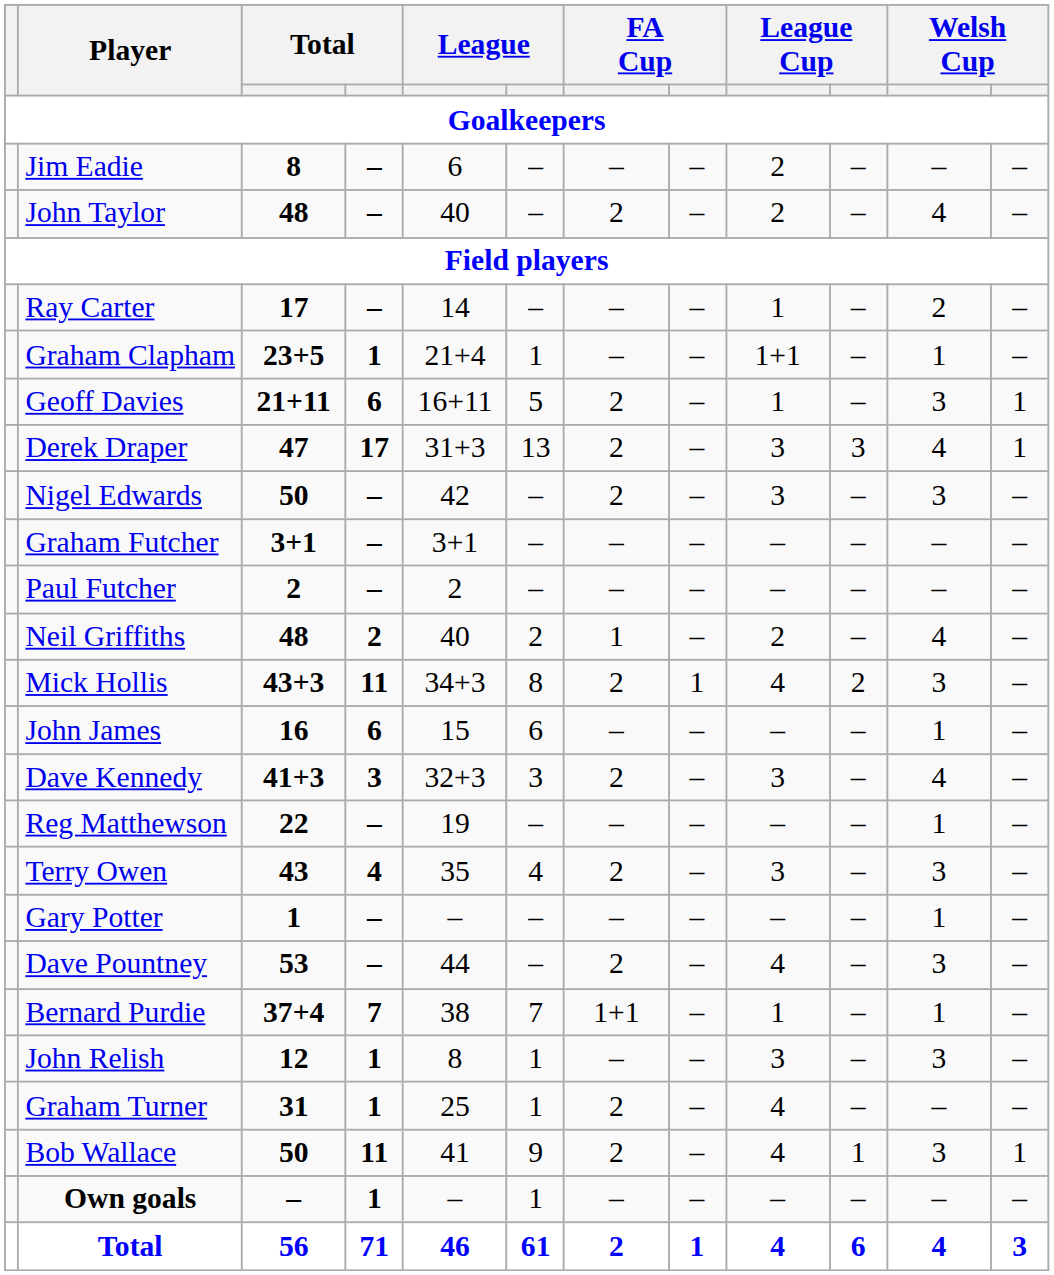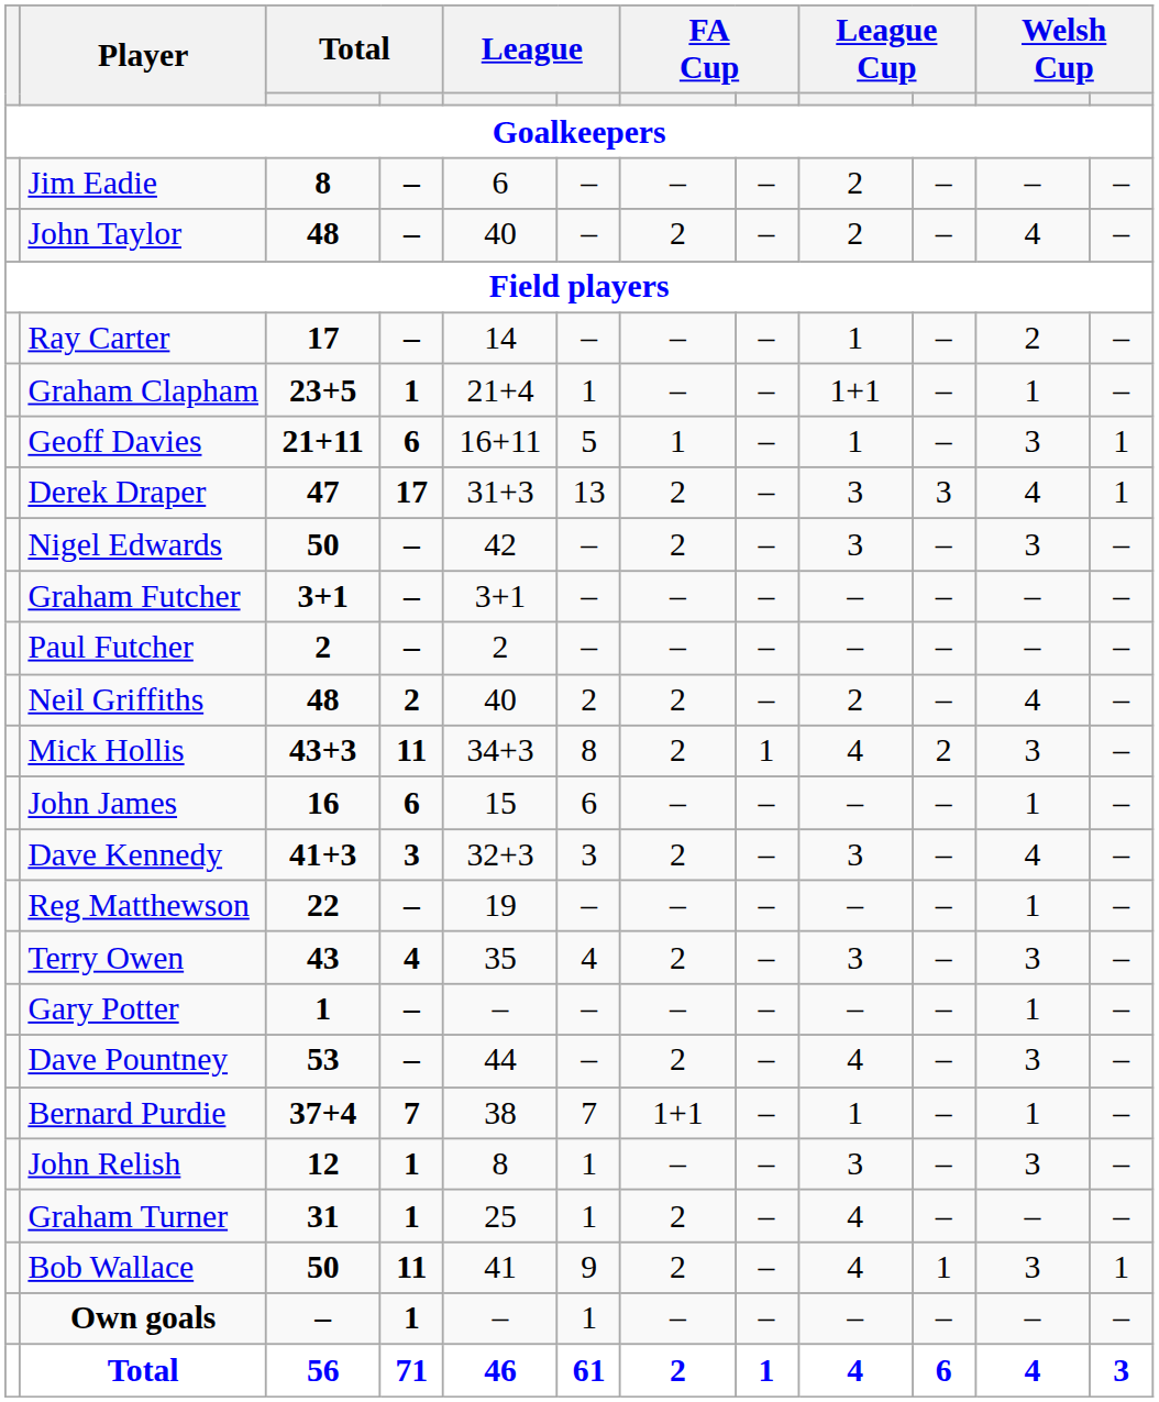 <table class="wikitable"  style="text-align:center;">
 <tr>
 <th rowspan="2" style="font-size:80%;"></th>
 <th rowspan="2">Player</th>
 <th colspan="2">Total</th>
 <th colspan="2"><a href='#'>League</a></th>
 <th colspan="2"><a href='#'>FA<br>Cup</a></th>
 <th colspan="2"><a href='#'>League<br>Cup</a></th>
 <th colspan="2"><a href='#'>Welsh<br>Cup</a></th>
 </tr>
 <tr>
 <th style="width: 50px; font-size:80%;"></th>
 <th style="width: 25px; font-size:80%;"></th>
 <th style="width: 50px; font-size:80%;"></th>
 <th style="width: 25px; font-size:80%;"></th>
 <th style="width: 50px; font-size:80%;"></th>
 <th style="width: 25px; font-size:80%;"></th>
 <th style="width: 50px; font-size:80%;"></th>
 <th style="width: 25px; font-size:80%;"></th>
 <th style="width: 50px; font-size:80%;"></th>
 <th style="width: 25px; font-size:80%;"></th>
 </tr>
 <tr>
 <td colspan="12" style="background:white; color:blue; text-align:center;"><strong>Goalkeepers</strong></td>
 </tr>
 <tr>
 <td></td>
 <td style="text-align:left;"><a href='#'>Jim Eadie</a></td>
 <td><strong>8</strong></td>
 <td><strong>–</strong></td>
 <td>6</td>
 <td>–</td>
 <td>–</td>
 <td>–</td>
 <td>2</td>
 <td>–</td>
 <td>–</td>
 <td>–</td>
 </tr>
 <tr>
 <td></td>
 <td style="text-align:left;"><a href='#'>John Taylor</a></td>
 <td><strong>48</strong></td>
 <td><strong>–</strong></td>
 <td>40</td>
 <td>–</td>
 <td>2</td>
 <td>–</td>
 <td>2</td>
 <td>–</td>
 <td>4</td>
 <td>–</td>
 </tr>
 <tr>
 <td colspan="12" style="background:white; color:blue; text-align:center;"><strong>Field players</strong></td>
 </tr>
 <tr>
 <td></td>
 <td style="text-align:left;"><a href='#'>Ray Carter</a></td>
 <td><strong>17</strong></td>
 <td><strong>–</strong></td>
 <td>14</td>
 <td>–</td>
 <td>–</td>
 <td>–</td>
 <td>1</td>
 <td>–</td>
 <td>2</td>
 <td>–</td>
 </tr>
 <tr>
 <td></td>
 <td style="text-align:left;"><a href='#'>Graham Clapham</a></td>
 <td><strong>23+5</strong></td>
 <td><strong>1</strong></td>
 <td>21+4</td>
 <td>1</td>
 <td>–</td>
 <td>–</td>
 <td>1+1</td>
 <td>–</td>
 <td>1</td>
 <td>–</td>
 </tr>
 <tr>
 <td></td>
 <td style="text-align:left;"><a href='#'>Geoff Davies</a></td>
 <td><strong>21+11</strong></td>
 <td><strong>6</strong></td>
 <td>16+11</td>
 <td>5</td>
-<td>2</td>
+<td>1</td>
 <td>–</td>
 <td>1</td>
 <td>–</td>
 <td>3</td>
 <td>1</td>
 </tr>
 <tr>
 <td></td>
 <td style="text-align:left;"><a href='#'>Derek Draper</a></td>
 <td><strong>47</strong></td>
 <td><strong>17</strong></td>
 <td>31+3</td>
 <td>13</td>
 <td>2</td>
 <td>–</td>
 <td>3</td>
 <td>3</td>
 <td>4</td>
 <td>1</td>
 </tr>
 <tr>
 <td></td>
 <td style="text-align:left;"><a href='#'>Nigel Edwards</a></td>
 <td><strong>50</strong></td>
 <td><strong>–</strong></td>
 <td>42</td>
 <td>–</td>
 <td>2</td>
 <td>–</td>
 <td>3</td>
 <td>–</td>
 <td>3</td>
 <td>–</td>
 </tr>
 <tr>
 <td></td>
 <td style="text-align:left;"><a href='#'>Graham Futcher</a></td>
 <td><strong>3+1</strong></td>
 <td><strong>–</strong></td>
 <td>3+1</td>
 <td>–</td>
 <td>–</td>
 <td>–</td>
 <td>–</td>
 <td>–</td>
 <td>–</td>
 <td>–</td>
 </tr>
 <tr>
 <td></td>
 <td style="text-align:left;"><a href='#'>Paul Futcher</a></td>
 <td><strong>2</strong></td>
 <td><strong>–</strong></td>
 <td>2</td>
 <td>–</td>
 <td>–</td>
 <td>–</td>
 <td>–</td>
 <td>–</td>
 <td>–</td>
 <td>–</td>
 </tr>
 <tr>
 <td></td>
 <td style="text-align:left;"><a href='#'>Neil Griffiths</a></td>
 <td><strong>48</strong></td>
 <td><strong>2</strong></td>
 <td>40</td>
 <td>2</td>
-<td>1</td>
+<td>2</td>
 <td>–</td>
 <td>2</td>
 <td>–</td>
 <td>4</td>
 <td>–</td>
 </tr>
 <tr>
 <td></td>
 <td style="text-align:left;"><a href='#'>Mick Hollis</a></td>
 <td><strong>43+3</strong></td>
 <td><strong>11</strong></td>
 <td>34+3</td>
 <td>8</td>
 <td>2</td>
 <td>1</td>
 <td>4</td>
 <td>2</td>
 <td>3</td>
 <td>–</td>
 </tr>
 <tr>
 <td></td>
 <td style="text-align:left;"><a href='#'>John James</a></td>
 <td><strong>16</strong></td>
 <td><strong>6</strong></td>
 <td>15</td>
 <td>6</td>
 <td>–</td>
 <td>–</td>
 <td>–</td>
 <td>–</td>
 <td>1</td>
 <td>–</td>
 </tr>
 <tr>
 <td></td>
 <td style="text-align:left;"><a href='#'>Dave Kennedy</a></td>
 <td><strong>41+3</strong></td>
 <td><strong>3</strong></td>
 <td>32+3</td>
 <td>3</td>
 <td>2</td>
 <td>–</td>
 <td>3</td>
 <td>–</td>
 <td>4</td>
 <td>–</td>
 </tr>
 <tr>
 <td></td>
 <td style="text-align:left;"><a href='#'>Reg Matthewson</a></td>
 <td><strong>22</strong></td>
 <td><strong>–</strong></td>
 <td>19</td>
 <td>–</td>
 <td>–</td>
 <td>–</td>
 <td>–</td>
 <td>–</td>
 <td>1</td>
 <td>–</td>
 </tr>
 <tr>
 <td></td>
 <td style="text-align:left;"><a href='#'>Terry Owen</a></td>
 <td><strong>43</strong></td>
 <td><strong>4</strong></td>
 <td>35</td>
 <td>4</td>
 <td>2</td>
 <td>–</td>
 <td>3</td>
 <td>–</td>
 <td>3</td>
 <td>–</td>
 </tr>
 <tr>
 <td></td>
 <td style="text-align:left;"><a href='#'>Gary Potter</a></td>
 <td><strong>1</strong></td>
 <td><strong>–</strong></td>
 <td>–</td>
 <td>–</td>
 <td>–</td>
 <td>–</td>
 <td>–</td>
 <td>–</td>
 <td>1</td>
 <td>–</td>
 </tr>
 <tr>
 <td></td>
 <td style="text-align:left;"><a href='#'>Dave Pountney</a></td>
 <td><strong>53</strong></td>
 <td><strong>–</strong></td>
 <td>44</td>
 <td>–</td>
 <td>2</td>
 <td>–</td>
 <td>4</td>
 <td>–</td>
 <td>3</td>
 <td>–</td>
 </tr>
 <tr>
 <td></td>
 <td style="text-align:left;"><a href='#'>Bernard Purdie</a></td>
 <td><strong>37+4</strong></td>
 <td><strong>7</strong></td>
 <td>38</td>
 <td>7</td>
 <td>1+1</td>
 <td>–</td>
 <td>1</td>
 <td>–</td>
 <td>1</td>
 <td>–</td>
 </tr>
 <tr>
 <td></td>
 <td style="text-align:left;"><a href='#'>John Relish</a></td>
 <td><strong>12</strong></td>
 <td><strong>1</strong></td>
 <td>8</td>
 <td>1</td>
 <td>–</td>
 <td>–</td>
 <td>3</td>
 <td>–</td>
 <td>3</td>
 <td>–</td>
 </tr>
 <tr>
 <td></td>
 <td style="text-align:left;"><a href='#'>Graham Turner</a></td>
 <td><strong>31</strong></td>
 <td><strong>1</strong></td>
 <td>25</td>
 <td>1</td>
 <td>2</td>
 <td>–</td>
 <td>4</td>
 <td>–</td>
 <td>–</td>
 <td>–</td>
 </tr>
 <tr>
 <td></td>
 <td style="text-align:left;"><a href='#'>Bob Wallace</a></td>
 <td><strong>50</strong></td>
 <td><strong>11</strong></td>
 <td>41</td>
 <td>9</td>
 <td>2</td>
 <td>–</td>
 <td>4</td>
 <td>1</td>
 <td>3</td>
 <td>1</td>
 </tr>
 <tr>
 <td></td>
 <td><strong>Own goals</strong></td>
 <td><strong>–</strong></td>
 <td><strong>1</strong></td>
 <td>–</td>
 <td>1</td>
 <td>–</td>
 <td>–</td>
 <td>–</td>
 <td>–</td>
 <td>–</td>
 <td>–</td>
 </tr>
 <tr style="background:white; color:blue; text-align:center;">
 <td></td>
 <td><strong>Total</strong></td>
 <td><strong>56</strong></td>
 <td><strong>71</strong></td>
 <td><strong>46</strong></td>
 <td><strong>61</strong></td>
 <td><strong>2</strong></td>
 <td><strong>1</strong></td>
 <td><strong>4</strong></td>
 <td><strong>6</strong></td>
 <td><strong>4</strong></td>
 <td><strong>3</strong></td>
 </tr>
 </table>
